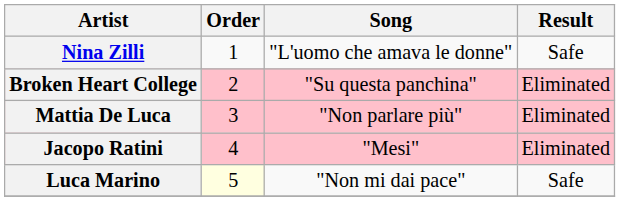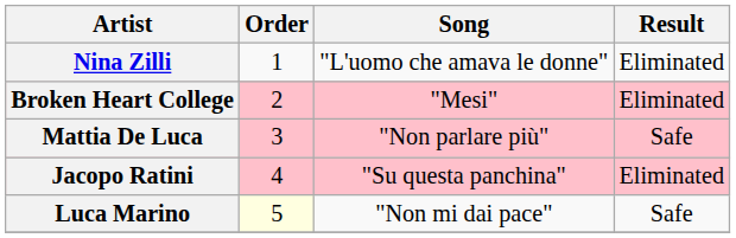 <table class="sortable wikitable plainrowheaders" style="text-align:center;">
 <tr>
 <th>Artist</th>
 <th>Order</th>
 <th>Song</th>
 <th>Result</th>
 </tr>
 <tr>
 <th scope="row"><a href='#'>Nina Zilli</a></th>
 <td>1</td>
 <td>"L'uomo che amava le donne"</td>
-<td>Safe</td>
+<td>Eliminated</td>
 </tr>
 <tr style="background:pink;">
 <th scope="row">Broken Heart College</th>
 <td>2</td>
-<td>"Su questa panchina"</td>
+<td>"Mesi"</td>
 <td>Eliminated</td>
 </tr>
 <tr style="background:pink;">
 <th scope="row">Mattia De Luca</th>
 <td>3</td>
 <td>"Non parlare più"</td>
-<td>Eliminated</td>
+<td>Safe</td>
 </tr>
 <tr style="background:pink;">
 <th scope="row">Jacopo Ratini</th>
 <td>4</td>
-<td>"Mesi"</td>
+<td>"Su questa panchina"</td>
 <td>Eliminated</td>
 </tr>
 <tr>
 <th scope="row">Luca Marino</th>
 <td style="background: lightyellow;">5</td>
 <td>"Non mi dai pace"</td>
 <td>Safe</td>
 </tr>
 <tr>
 </tr>
 </table>
